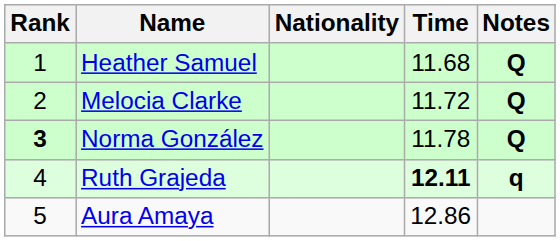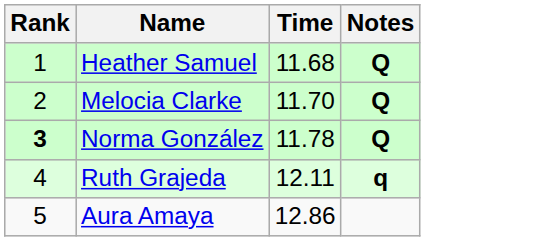 <table class="wikitable sortable" style="text-align:center">
 <tr>
 <th>Rank</th>
 <th>Name</th>
-<th>Nationality</th>
 <th>Time</th>
 <th>Notes</th>
 </tr>
 <tr bgcolor=ccffcc>
 <td>1</td>
 <td align=left><a href='#'>Heather Samuel</a></td>
-<td align=left></td>
 <td>11.68</td>
 <td><strong>Q</strong></td>
 </tr>
 <tr bgcolor=ccffcc>
 <td>2</td>
 <td align=left><a href='#'>Melocia Clarke</a></td>
-<td align=left></td>
-<td>11.72</td>
+<td>11.70</td>
 <td><strong>Q</strong></td>
 </tr>
 <tr bgcolor=ccffcc>
 <td><strong>3</strong></td>
 <td align=left><a href='#'>Norma González</a></td>
-<td align=left></td>
 <td>11.78</td>
 <td><strong>Q</strong></td>
 </tr>
 <tr bgcolor=ddffdd>
 <td>4</td>
 <td align=left><a href='#'>Ruth Grajeda</a></td>
-<td align=left></td>
-<td><strong>12.11</strong></td>
+<td>12.11</td>
 <td><strong>q</strong></td>
 </tr>
 <tr>
 <td>5</td>
 <td align=left><a href='#'>Aura Amaya</a></td>
-<td align=left></td>
 <td>12.86</td>
 <td></td>
 </tr>
 </table>
